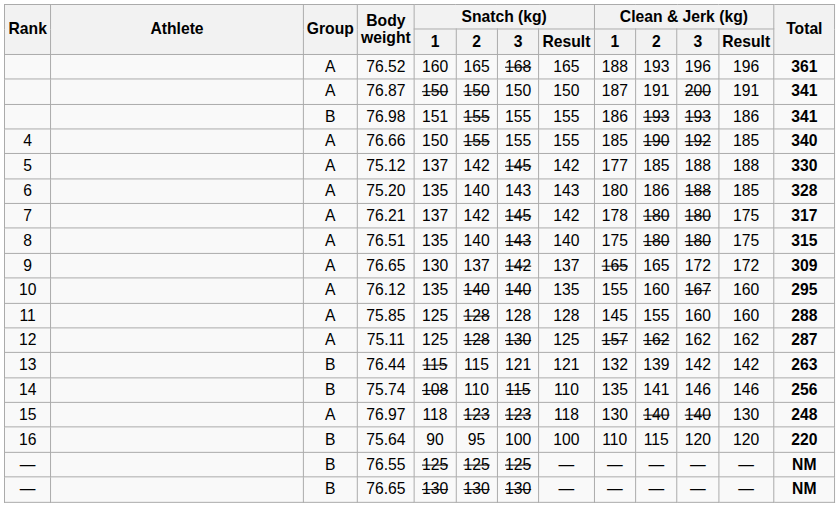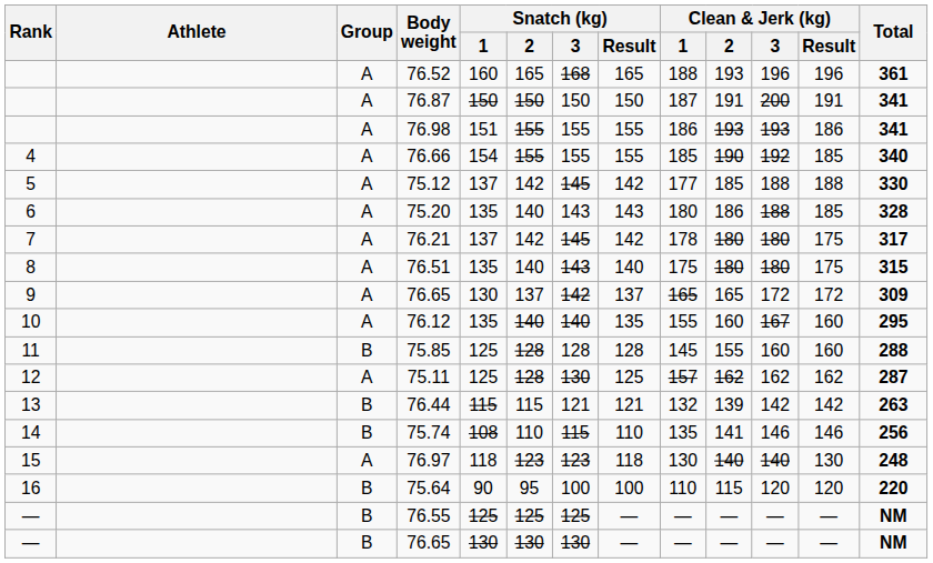 <table class = "wikitable" style="text-align:center;">
 <tr>
 <th rowspan=2 width=40>Rank</th>
 <th rowspan=2 width=250>Athlete</th>
 <th rowspan=2 width=40>Group</th>
 <th rowspan=2 width=50>Body weight</th>
 <th colspan=4>Snatch (kg)</th>
 <th colspan=4>Clean & Jerk (kg)</th>
 <th rowspan=2 width=55>Total</th>
 </tr>
 <tr>
 <th width=35>1</th>
 <th width=35>2</th>
 <th width=35>3</th>
 <th width=45>Result</th>
 <th width=35>1</th>
 <th width=35>2</th>
 <th width=35>3</th>
 <th width=45>Result</th>
 </tr>
 <tr>
 <td></td>
 <td align=left></td>
 <td>A</td>
 <td>76.52</td>
 <td>160</td>
 <td>165</td>
 <td><s>168</s></td>
 <td>165</td>
 <td>188</td>
 <td>193</td>
 <td>196</td>
 <td>196</td>
 <td><strong>361</strong></td>
 </tr>
 <tr>
 <td></td>
 <td align=left></td>
 <td>A</td>
 <td>76.87</td>
 <td><s>150</s></td>
 <td><s>150</s></td>
 <td>150</td>
 <td>150</td>
 <td>187</td>
 <td>191</td>
 <td><s>200</s></td>
 <td>191</td>
 <td><strong>341</strong></td>
 </tr>
 <tr>
 <td></td>
 <td align=left></td>
-<td>B</td>
+<td>A</td>
 <td>76.98</td>
 <td>151</td>
 <td><s>155</s></td>
 <td>155</td>
 <td>155</td>
 <td>186</td>
 <td><s>193</s></td>
 <td><s>193</s></td>
 <td>186</td>
 <td><strong>341</strong></td>
 </tr>
 <tr>
 <td>4</td>
 <td align=left></td>
 <td>A</td>
 <td>76.66</td>
-<td>150</td>
+<td>154</td>
 <td><s>155</s></td>
 <td>155</td>
 <td>155</td>
 <td>185</td>
 <td><s>190</s></td>
 <td><s>192</s></td>
 <td>185</td>
 <td><strong>340</strong></td>
 </tr>
 <tr>
 <td>5</td>
 <td align=left></td>
 <td>A</td>
 <td>75.12</td>
 <td>137</td>
 <td>142</td>
 <td><s>145</s></td>
 <td>142</td>
 <td>177</td>
 <td>185</td>
 <td>188</td>
 <td>188</td>
 <td><strong>330</strong></td>
 </tr>
 <tr>
 <td>6</td>
 <td align=left></td>
 <td>A</td>
 <td>75.20</td>
 <td>135</td>
 <td>140</td>
 <td>143</td>
 <td>143</td>
 <td>180</td>
 <td>186</td>
 <td><s>188</s></td>
 <td>185</td>
 <td><strong>328</strong></td>
 </tr>
 <tr>
 <td>7</td>
 <td align=left></td>
 <td>A</td>
 <td>76.21</td>
 <td>137</td>
 <td>142</td>
 <td><s>145</s></td>
 <td>142</td>
 <td>178</td>
 <td><s>180</s></td>
 <td><s>180</s></td>
 <td>175</td>
 <td><strong>317</strong></td>
 </tr>
 <tr>
 <td>8</td>
 <td align=left></td>
 <td>A</td>
 <td>76.51</td>
 <td>135</td>
 <td>140</td>
 <td><s>143</s></td>
 <td>140</td>
 <td>175</td>
 <td><s>180</s></td>
 <td><s>180</s></td>
 <td>175</td>
 <td><strong>315</strong></td>
 </tr>
 <tr>
 <td>9</td>
 <td align=left></td>
 <td>A</td>
 <td>76.65</td>
 <td>130</td>
 <td>137</td>
 <td><s>142</s></td>
 <td>137</td>
 <td><s>165</s></td>
 <td>165</td>
 <td>172</td>
 <td>172</td>
 <td><strong>309</strong></td>
 </tr>
 <tr>
 <td>10</td>
 <td align=left></td>
 <td>A</td>
 <td>76.12</td>
 <td>135</td>
 <td><s>140</s></td>
 <td><s>140</s></td>
 <td>135</td>
 <td>155</td>
 <td>160</td>
 <td><s>167</s></td>
 <td>160</td>
 <td><strong>295</strong></td>
 </tr>
 <tr>
 <td>11</td>
 <td align=left></td>
-<td>A</td>
+<td>B</td>
 <td>75.85</td>
 <td>125</td>
 <td><s>128</s></td>
 <td>128</td>
 <td>128</td>
 <td>145</td>
 <td>155</td>
 <td>160</td>
 <td>160</td>
 <td><strong>288</strong></td>
 </tr>
 <tr>
 <td>12</td>
 <td align=left></td>
 <td>A</td>
 <td>75.11</td>
 <td>125</td>
 <td><s>128</s></td>
 <td><s>130</s></td>
 <td>125</td>
 <td><s>157</s></td>
 <td><s>162</s></td>
 <td>162</td>
 <td>162</td>
 <td><strong>287</strong></td>
 </tr>
 <tr>
 <td>13</td>
 <td align=left></td>
 <td>B</td>
 <td>76.44</td>
 <td><s>115</s></td>
 <td>115</td>
 <td>121</td>
 <td>121</td>
 <td>132</td>
 <td>139</td>
 <td>142</td>
 <td>142</td>
 <td><strong>263</strong></td>
 </tr>
 <tr>
 <td>14</td>
 <td align=left></td>
 <td>B</td>
 <td>75.74</td>
 <td><s>108</s></td>
 <td>110</td>
 <td><s>115</s></td>
 <td>110</td>
 <td>135</td>
 <td>141</td>
 <td>146</td>
 <td>146</td>
 <td><strong>256</strong></td>
 </tr>
 <tr>
 <td>15</td>
 <td align=left></td>
 <td>A</td>
 <td>76.97</td>
 <td>118</td>
 <td><s>123</s></td>
 <td><s>123</s></td>
 <td>118</td>
 <td>130</td>
 <td><s>140</s></td>
 <td><s>140</s></td>
 <td>130</td>
 <td><strong>248</strong></td>
 </tr>
 <tr>
 <td>16</td>
 <td align=left></td>
 <td>B</td>
 <td>75.64</td>
 <td>90</td>
 <td>95</td>
 <td>100</td>
 <td>100</td>
 <td>110</td>
 <td>115</td>
 <td>120</td>
 <td>120</td>
 <td><strong>220</strong></td>
 </tr>
 <tr>
 <td>—</td>
 <td align=left></td>
 <td>B</td>
 <td>76.55</td>
 <td><s>125</s></td>
 <td><s>125</s></td>
 <td><s>125</s></td>
 <td>—</td>
 <td>—</td>
 <td>—</td>
 <td>—</td>
 <td>—</td>
 <td><strong>NM</strong></td>
 </tr>
 <tr>
 <td>—</td>
 <td align=left></td>
 <td>B</td>
 <td>76.65</td>
 <td><s>130</s></td>
 <td><s>130</s></td>
 <td><s>130</s></td>
 <td>—</td>
 <td>—</td>
 <td>—</td>
 <td>—</td>
 <td>—</td>
 <td><strong>NM</strong></td>
 </tr>
 </table>
